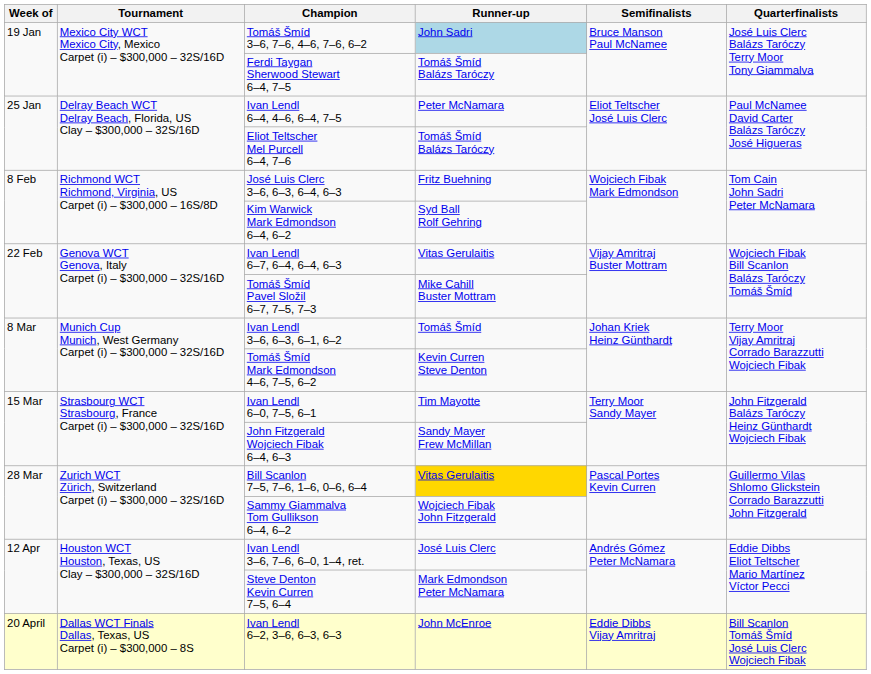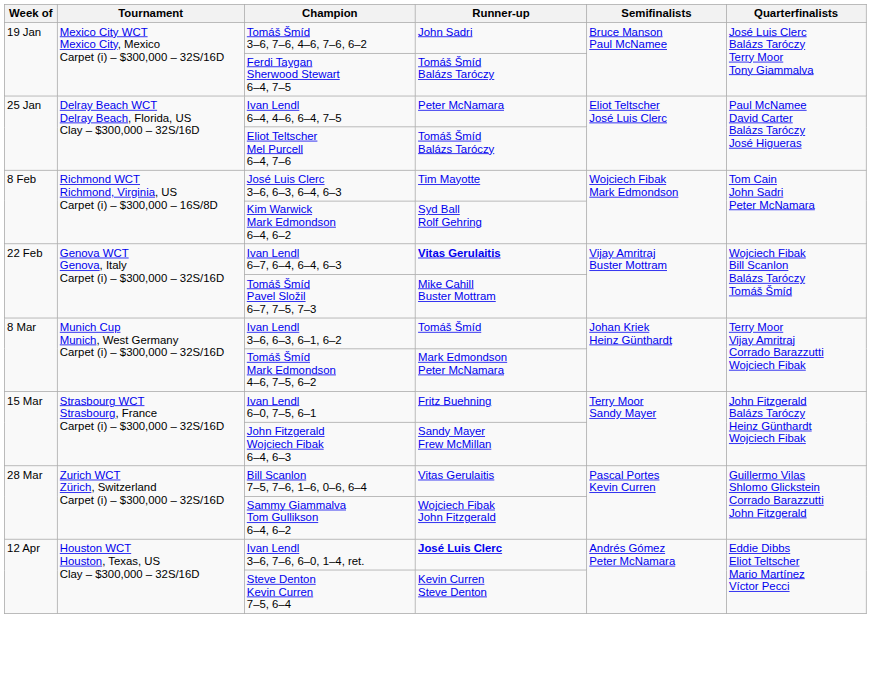 <table class="wikitable" style="font-size:90%;">
 <tr>
 <th width="60">Week of</th>
 <th style="width:230px;">Tournament</th>
 <th style="width:210px;">Champion</th>
 <th style="width:210px;">Runner-up</th>
 <th style="width:170px;">Semifinalists</th>
 <th style="width:170px;">Quarterfinalists</th>
 </tr>
 <tr valign=top>
 <td rowspan=2>19 Jan</td>
 <td rowspan=2><a href='#'>Mexico City WCT</a> <br> <a href='#'>Mexico City</a>, Mexico <br> Carpet (i) – $300,000 – 32S/16D</td>
 <td> <a href='#'>Tomáš Šmíd</a> <br> 3–6, 7–6, 4–6, 7–6, 6–2</td>
-<td style="background: lightblue;"> <a href='#'>John Sadri</a></td>
+<td> <a href='#'>John Sadri</a></td>
 <td rowspan=2> <a href='#'>Bruce Manson</a> <br>  <a href='#'>Paul McNamee</a></td>
 <td rowspan=2> <a href='#'>José Luis Clerc</a> <br>  <a href='#'>Balázs Taróczy</a> <br>  <a href='#'>Terry Moor</a> <br>  <a href='#'>Tony Giammalva</a></td>
 </tr>
 <tr valign=top>
 <td> <a href='#'>Ferdi Taygan</a> <br>  <a href='#'>Sherwood Stewart</a> <br> 6–4, 7–5</td>
 <td> <a href='#'>Tomáš Šmíd</a> <br>  <a href='#'>Balázs Taróczy</a></td>
 </tr>
 <tr valign=top>
 <td rowspan=2>25 Jan</td>
 <td rowspan=2><a href='#'>Delray Beach WCT</a> <br> <a href='#'>Delray Beach</a>, Florida, US <br> Clay – $300,000 – 32S/16D</td>
 <td> <a href='#'>Ivan Lendl</a> <br> 6–4, 4–6, 6–4, 7–5</td>
 <td> <a href='#'>Peter McNamara</a></td>
 <td rowspan=2> <a href='#'>Eliot Teltscher</a> <br>  <a href='#'>José Luis Clerc</a></td>
 <td rowspan=2> <a href='#'>Paul McNamee</a> <br>  <a href='#'>David Carter</a> <br>  <a href='#'>Balázs Taróczy</a> <br>  <a href='#'>José Higueras</a></td>
 </tr>
 <tr valign=top>
 <td> <a href='#'>Eliot Teltscher</a> <br>  <a href='#'>Mel Purcell</a> <br> 6–4, 7–6</td>
 <td> <a href='#'>Tomáš Šmíd</a> <br>  <a href='#'>Balázs Taróczy</a></td>
 </tr>
 <tr valign=top>
 <td rowspan=2>8 Feb</td>
 <td rowspan=2><a href='#'>Richmond WCT</a> <br> <a href='#'>Richmond, Virginia</a>, US <br> Carpet (i) – $300,000 – 16S/8D</td>
 <td> <a href='#'>José Luis Clerc</a> <br> 3–6, 6–3, 6–4, 6–3</td>
-<td> <a href='#'>Fritz Buehning</a></td>
+<td> <a href='#'>Tim Mayotte</a></td>
 <td rowspan=2> <a href='#'>Wojciech Fibak</a> <br>  <a href='#'>Mark Edmondson</a></td>
 <td rowspan=2> <a href='#'>Tom Cain</a> <br>  <a href='#'>John Sadri</a> <br>  <a href='#'>Peter McNamara</a></td>
 </tr>
 <tr valign=top>
 <td> <a href='#'>Kim Warwick</a> <br>  <a href='#'>Mark Edmondson</a> <br> 6–4, 6–2</td>
 <td> <a href='#'>Syd Ball</a> <br>  <a href='#'>Rolf Gehring</a></td>
 </tr>
 <tr valign=top>
 <td rowspan=2>22 Feb</td>
 <td rowspan=2><a href='#'>Genova WCT</a><br> <a href='#'>Genova</a>, Italy <br> Carpet (i) – $300,000 – 32S/16D</td>
 <td> <a href='#'>Ivan Lendl</a> <br> 6–7, 6–4, 6–4, 6–3</td>
-<td> <a href='#'>Vitas Gerulaitis</a></td>
+<td><strong> <a href='#'>Vitas Gerulaitis</a></strong></td>
 <td rowspan=2> <a href='#'>Vijay Amritraj</a> <br>  <a href='#'>Buster Mottram</a></td>
 <td rowspan=2> <a href='#'>Wojciech Fibak</a> <br>  <a href='#'>Bill Scanlon</a> <br>  <a href='#'>Balázs Taróczy</a> <br>  <a href='#'>Tomáš Šmíd</a></td>
 </tr>
 <tr valign=top>
 <td> <a href='#'>Tomáš Šmíd</a> <br>  <a href='#'>Pavel Složil</a> <br> 6–7, 7–5, 7–3</td>
 <td> <a href='#'>Mike Cahill</a> <br>  <a href='#'>Buster Mottram</a></td>
 </tr>
 <tr valign=top>
 <td rowspan=2>8 Mar</td>
 <td rowspan=2><a href='#'>Munich Cup</a><br> <a href='#'>Munich</a>, West Germany <br> Carpet (i) – $300,000 – 32S/16D</td>
 <td> <a href='#'>Ivan Lendl</a> <br> 3–6, 6–3, 6–1, 6–2</td>
 <td> <a href='#'>Tomáš Šmíd</a></td>
 <td rowspan=2> <a href='#'>Johan Kriek</a> <br>  <a href='#'>Heinz Günthardt</a></td>
 <td rowspan=2> <a href='#'>Terry Moor</a> <br>  <a href='#'>Vijay Amritraj</a> <br>  <a href='#'>Corrado Barazzutti</a> <br>  <a href='#'>Wojciech Fibak</a></td>
 </tr>
 <tr valign=top>
 <td> <a href='#'>Tomáš Šmíd</a> <br>  <a href='#'>Mark Edmondson</a> <br> 4–6, 7–5, 6–2</td>
-<td> <a href='#'>Kevin Curren</a> <br>  <a href='#'>Steve Denton</a></td>
+<td> <a href='#'>Mark Edmondson</a> <br>  <a href='#'>Peter McNamara</a></td>
 </tr>
 <tr valign=top>
 <td rowspan=2>15 Mar</td>
 <td rowspan=2><a href='#'>Strasbourg WCT</a> <br> <a href='#'>Strasbourg</a>, France <br> Carpet (i) – $300,000 – 32S/16D</td>
 <td> <a href='#'>Ivan Lendl</a> <br> 6–0, 7–5, 6–1</td>
-<td> <a href='#'>Tim Mayotte</a></td>
+<td> <a href='#'>Fritz Buehning</a></td>
 <td rowspan=2> <a href='#'>Terry Moor</a> <br>  <a href='#'>Sandy Mayer</a></td>
 <td rowspan=2> <a href='#'>John Fitzgerald</a> <br>  <a href='#'>Balázs Taróczy</a> <br>  <a href='#'>Heinz Günthardt</a> <br>  <a href='#'>Wojciech Fibak</a></td>
 </tr>
 <tr valign=top>
 <td> <a href='#'>John Fitzgerald</a> <br>  <a href='#'>Wojciech Fibak</a> <br> 6–4, 6–3</td>
 <td> <a href='#'>Sandy Mayer</a> <br>  <a href='#'>Frew McMillan</a></td>
 </tr>
 <tr valign=top>
 <td rowspan=2>28 Mar</td>
 <td rowspan=2><a href='#'>Zurich WCT</a><br> <a href='#'>Zürich</a>, Switzerland<br> Carpet (i) – $300,000 – 32S/16D</td>
 <td> <a href='#'>Bill Scanlon</a><br>7–5, 7–6, 1–6, 0–6, 6–4</td>
-<td style="background: gold;"> <a href='#'>Vitas Gerulaitis</a></td>
+<td> <a href='#'>Vitas Gerulaitis</a></td>
 <td rowspan=2> <a href='#'>Pascal Portes</a><br> <a href='#'>Kevin Curren</a></td>
 <td rowspan=2> <a href='#'>Guillermo Vilas</a><br> <a href='#'>Shlomo Glickstein</a><br> <a href='#'>Corrado Barazzutti</a><br> <a href='#'>John Fitzgerald</a></td>
 </tr>
 <tr valign=top>
 <td> <a href='#'>Sammy Giammalva</a><br> <a href='#'>Tom Gullikson</a><br>6–4, 6–2</td>
 <td> <a href='#'>Wojciech Fibak</a><br> <a href='#'>John Fitzgerald</a></td>
 </tr>
 <tr valign=top>
 <td rowspan=2>12 Apr</td>
 <td rowspan=2><a href='#'>Houston WCT</a><br><a href='#'>Houston</a>, Texas, US <br> Clay – $300,000 – 32S/16D</td>
 <td> <a href='#'>Ivan Lendl</a> <br> 3–6, 7–6, 6–0, 1–4, ret.</td>
-<td> <a href='#'>José Luis Clerc</a></td>
+<td><strong> <a href='#'>José Luis Clerc</a></strong></td>
 <td rowspan=2> <a href='#'>Andrés Gómez</a> <br>  <a href='#'>Peter McNamara</a></td>
 <td rowspan=2> <a href='#'>Eddie Dibbs</a> <br>  <a href='#'>Eliot Teltscher</a> <br>  <a href='#'>Mario Martínez</a> <br>  <a href='#'>Víctor Pecci</a></td>
 </tr>
 <tr valign=top>
 <td> <a href='#'>Steve Denton</a> <br>  <a href='#'>Kevin Curren</a> <br> 7–5, 6–4</td>
-<td> <a href='#'>Mark Edmondson</a> <br>  <a href='#'>Peter McNamara</a></td>
-</tr>
-<tr valign=top bgcolor=#ffffcc>
-<td>20 April</td>
-<td><a href='#'>Dallas WCT Finals</a> <br> <a href='#'>Dallas</a>, Texas, US <br> Carpet (i) – $300,000 – 8S</td>
-<td> <a href='#'>Ivan Lendl</a> <br> 6–2, 3–6, 6–3, 6–3</td>
-<td> <a href='#'>John McEnroe</a></td>
-<td> <a href='#'>Eddie Dibbs</a> <br>  <a href='#'>Vijay Amritraj</a></td>
-<td> <a href='#'>Bill Scanlon</a> <br>  <a href='#'>Tomáš Šmíd</a> <br>  <a href='#'>José Luis Clerc</a> <br>  <a href='#'>Wojciech Fibak</a></td>
+<td> <a href='#'>Kevin Curren</a> <br>  <a href='#'>Steve Denton</a></td>
 </tr>
 </table>
